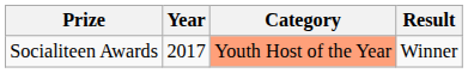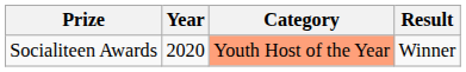 <table class="wikitable">
 <tr>
 <th>Prize</th>
 <th>Year</th>
 <th>Category</th>
 <th>Result</th>
 </tr>
 <tr>
 <td>Socialiteen Awards</td>
-<td>2017</td>
+<td>2020</td>
 <td style="background: lightsalmon;">Youth Host of the Year</td>
 <td>Winner</td>
 </tr>
 </table>
